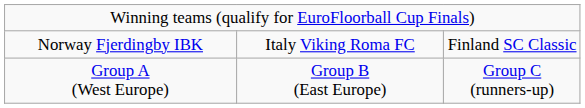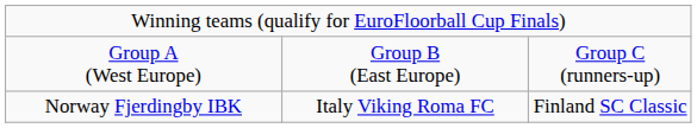 <table class="wikitable" style="text-align:center;">
 <tr>
 <td colspan="3">Winning teams (qualify for <a href='#'>EuroFloorball Cup Finals</a>)</td>
+</tr>
+<tr>
+<td style="border-left; border-right;"><a href='#'>Group A</a><br>(West Europe)</td>
+<td style="border-left; border-right;"><a href='#'>Group B</a><br>(East Europe)</td>
+<td style="border-left; border-right;"><a href='#'>Group C</a><br>(runners-up)</td>
 </tr>
 <tr>
 <td style="border-left; border-right;">       Norway <a href='#'>Fjerdingby IBK</a>       </td>
 <td style="border-left; border-right;">      Italy <a href='#'>Viking Roma FC</a>      </td>
 <td style="border-left; border-right;">Finland <a href='#'>SC Classic</a></td>
 </tr>
-<tr>
-<td style="border-left; border-right;"><a href='#'>Group A</a><br>(West Europe)</td>
-<td style="border-left; border-right;"><a href='#'>Group B</a><br>(East Europe)</td>
-<td style="border-left; border-right;"><a href='#'>Group C</a><br>(runners-up)</td>
-</tr>
 </table>
